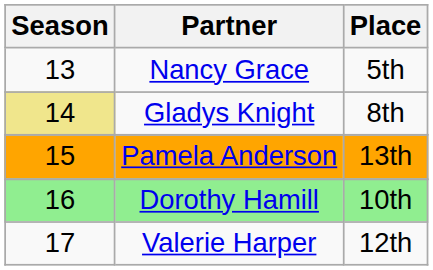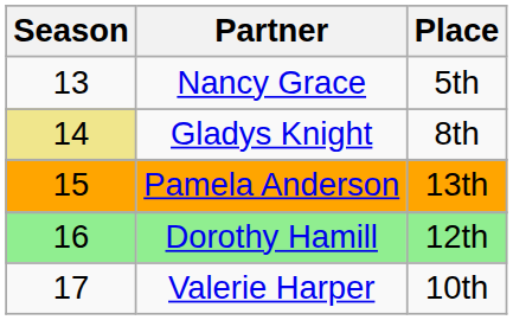 <table class="wikitable sortable" style="margin:auto; text-align:center;">
 <tr>
 <th>Season</th>
 <th>Partner</th>
 <th>Place</th>
 </tr>
 <tr>
 <td>13</td>
 <td><a href='#'>Nancy Grace</a></td>
 <td>5th</td>
 </tr>
 <tr>
 <td style="background: khaki;">14</td>
 <td><a href='#'>Gladys Knight</a></td>
 <td>8th</td>
 </tr>
 <tr>
 </tr>
 <tr style="background:orange;">
 <td>15</td>
 <td><a href='#'>Pamela Anderson</a></td>
 <td>13th</td>
 </tr>
 <tr>
 </tr>
 <tr bgcolor="lightgreen">
 <td>16</td>
 <td><a href='#'>Dorothy Hamill</a></td>
-<td>10th</td>
+<td>12th</td>
 </tr>
 <tr>
 <td>17</td>
 <td><a href='#'>Valerie Harper</a></td>
-<td>12th</td>
+<td>10th</td>
 </tr>
 </table>
